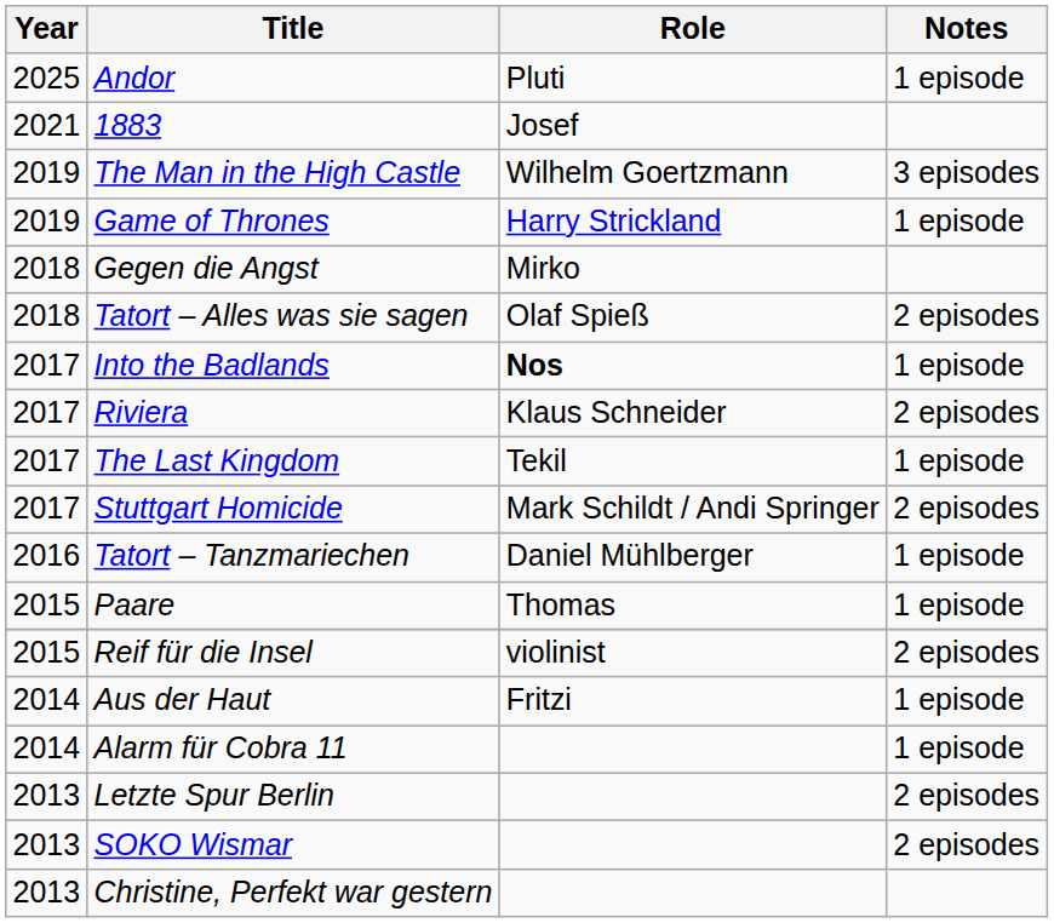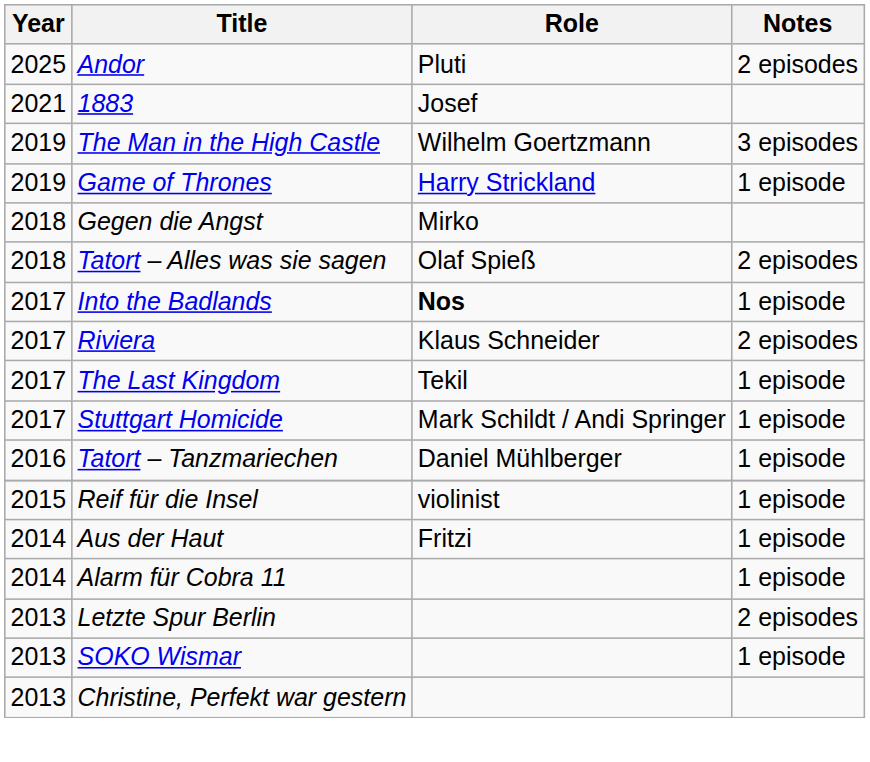 <table class="wikitable sortable">
 <tr>
 <th>Year</th>
 <th>Title</th>
 <th>Role</th>
 <th class="unsortable">Notes</th>
 </tr>
 <tr>
 <td>2025</td>
 <td><em><a href='#'>Andor</a></em></td>
 <td>Pluti</td>
-<td>1 episode</td>
+<td>2 episodes</td>
 </tr>
 <tr>
 <td>2021</td>
 <td><em><a href='#'>1883</a></em></td>
 <td>Josef </td>
 <td></td>
 </tr>
 <tr>
 <td>2019</td>
 <td><em><a href='#'>The Man in the High Castle</a></em></td>
 <td>Wilhelm Goertzmann</td>
 <td>3 episodes</td>
 </tr>
 <tr>
 <td>2019</td>
 <td><em><a href='#'>Game of Thrones</a></em></td>
 <td><a href='#'>Harry Strickland</a></td>
 <td>1 episode</td>
 </tr>
 <tr>
 <td>2018</td>
 <td><em>Gegen die Angst</em></td>
 <td>Mirko</td>
 <td></td>
 </tr>
 <tr>
 <td>2018</td>
 <td><em><a href='#'>Tatort</a> – Alles was sie sagen</em></td>
 <td>Olaf Spieß</td>
 <td>2 episodes</td>
 </tr>
 <tr>
 <td>2017</td>
 <td><em><a href='#'>Into the Badlands</a></em></td>
 <td><strong>Nos</strong></td>
 <td>1 episode</td>
 </tr>
 <tr>
 <td rowspan=1>2017</td>
 <td><em><a href='#'>Riviera</a></em></td>
 <td>Klaus Schneider</td>
 <td>2 episodes</td>
 </tr>
 <tr>
 <td>2017</td>
 <td><em><a href='#'>The Last Kingdom</a></em></td>
 <td>Tekil</td>
 <td>1 episode</td>
 </tr>
 <tr>
 <td>2017</td>
 <td><em><a href='#'>Stuttgart Homicide</a></em></td>
 <td>Mark Schildt / Andi Springer</td>
-<td>2 episodes</td>
+<td>1 episode</td>
 </tr>
 <tr>
 <td>2016</td>
 <td><em><a href='#'>Tatort</a> – Tanzmariechen</em></td>
 <td>Daniel Mühlberger</td>
 <td>1 episode</td>
 </tr>
 <tr>
-<td>2015</td>
-<td><em>Paare</em></td>
-<td>Thomas</td>
-<td>1 episode</td>
-</tr>
-<tr>
 </tr>
 <tr>
 <td>2015</td>
 <td><em>Reif für die Insel</em></td>
 <td>violinist</td>
-<td>2 episodes</td>
+<td>1 episode</td>
 </tr>
 <tr>
 <td>2014</td>
 <td><em>Aus der Haut</em></td>
 <td>Fritzi</td>
 <td>1 episode</td>
 </tr>
 <tr>
 <td>2014</td>
 <td><em>Alarm für Cobra 11</em></td>
 <td></td>
 <td>1 episode</td>
 </tr>
 <tr>
 <td>2013</td>
 <td><em>Letzte Spur Berlin</em></td>
 <td></td>
 <td>2 episodes</td>
 </tr>
 <tr>
 <td>2013</td>
 <td><em><a href='#'>SOKO Wismar</a></em></td>
 <td></td>
-<td>2 episodes</td>
+<td>1 episode</td>
 </tr>
 <tr>
 <td>2013</td>
 <td><em>Christine, Perfekt war gestern</em></td>
 <td></td>
 <td></td>
 </tr>
 </table>
